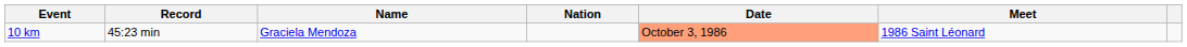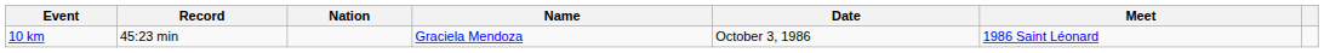 <table class="wikitable" style="font-size:95%; width: 95%">
 <tr>
 <th>Event</th>
 <th>Record</th>
+<th>Nation</th>
 <th>Name</th>
-<th>Nation</th>
 <th>Date</th>
 <th>Meet</th>
 <th></th>
 </tr>
 <tr>
 <td><a href='#'>10 km</a></td>
 <td>45:23 min</td>
+<td></td>
 <td><a href='#'>Graciela Mendoza</a></td>
-<td></td>
-<td style="background: lightsalmon;">October 3, 1986</td>
+<td>October 3, 1986</td>
 <td><a href='#'>1986 Saint Léonard</a> </td>
 <td></td>
 </tr>
 </table>
